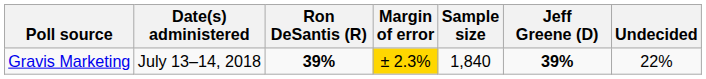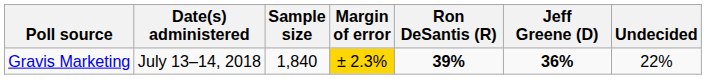 <table class="wikitable">
 <tr valign=bottom>
 <th>Poll source</th>
 <th>Date(s)<br>administered</th>
+<th>Sample<br>size</th>
+<th>Margin<br>of error</th>
 <th style="width:100px;">Ron<br>DeSantis (R)</th>
-<th>Margin<br>of error</th>
-<th>Sample<br>size</th>
 <th style="width:100px;">Jeff<br>Greene (D)</th>
 <th>Undecided</th>
 </tr>
 <tr>
 <td><a href='#'>Gravis Marketing</a></td>
 <td align=center>July 13–14, 2018</td>
+<td align=center>1,840</td>
+<td align=center style="background: gold;">± 2.3%</td>
 <td align=center><strong>39%</strong></td>
-<td align=center style="background: gold;">± 2.3%</td>
-<td align=center>1,840</td>
-<td align=center><strong>39%</strong></td>
+<td align=center><strong>36%</strong></td>
 <td align=center>22%</td>
 </tr>
 </table>
